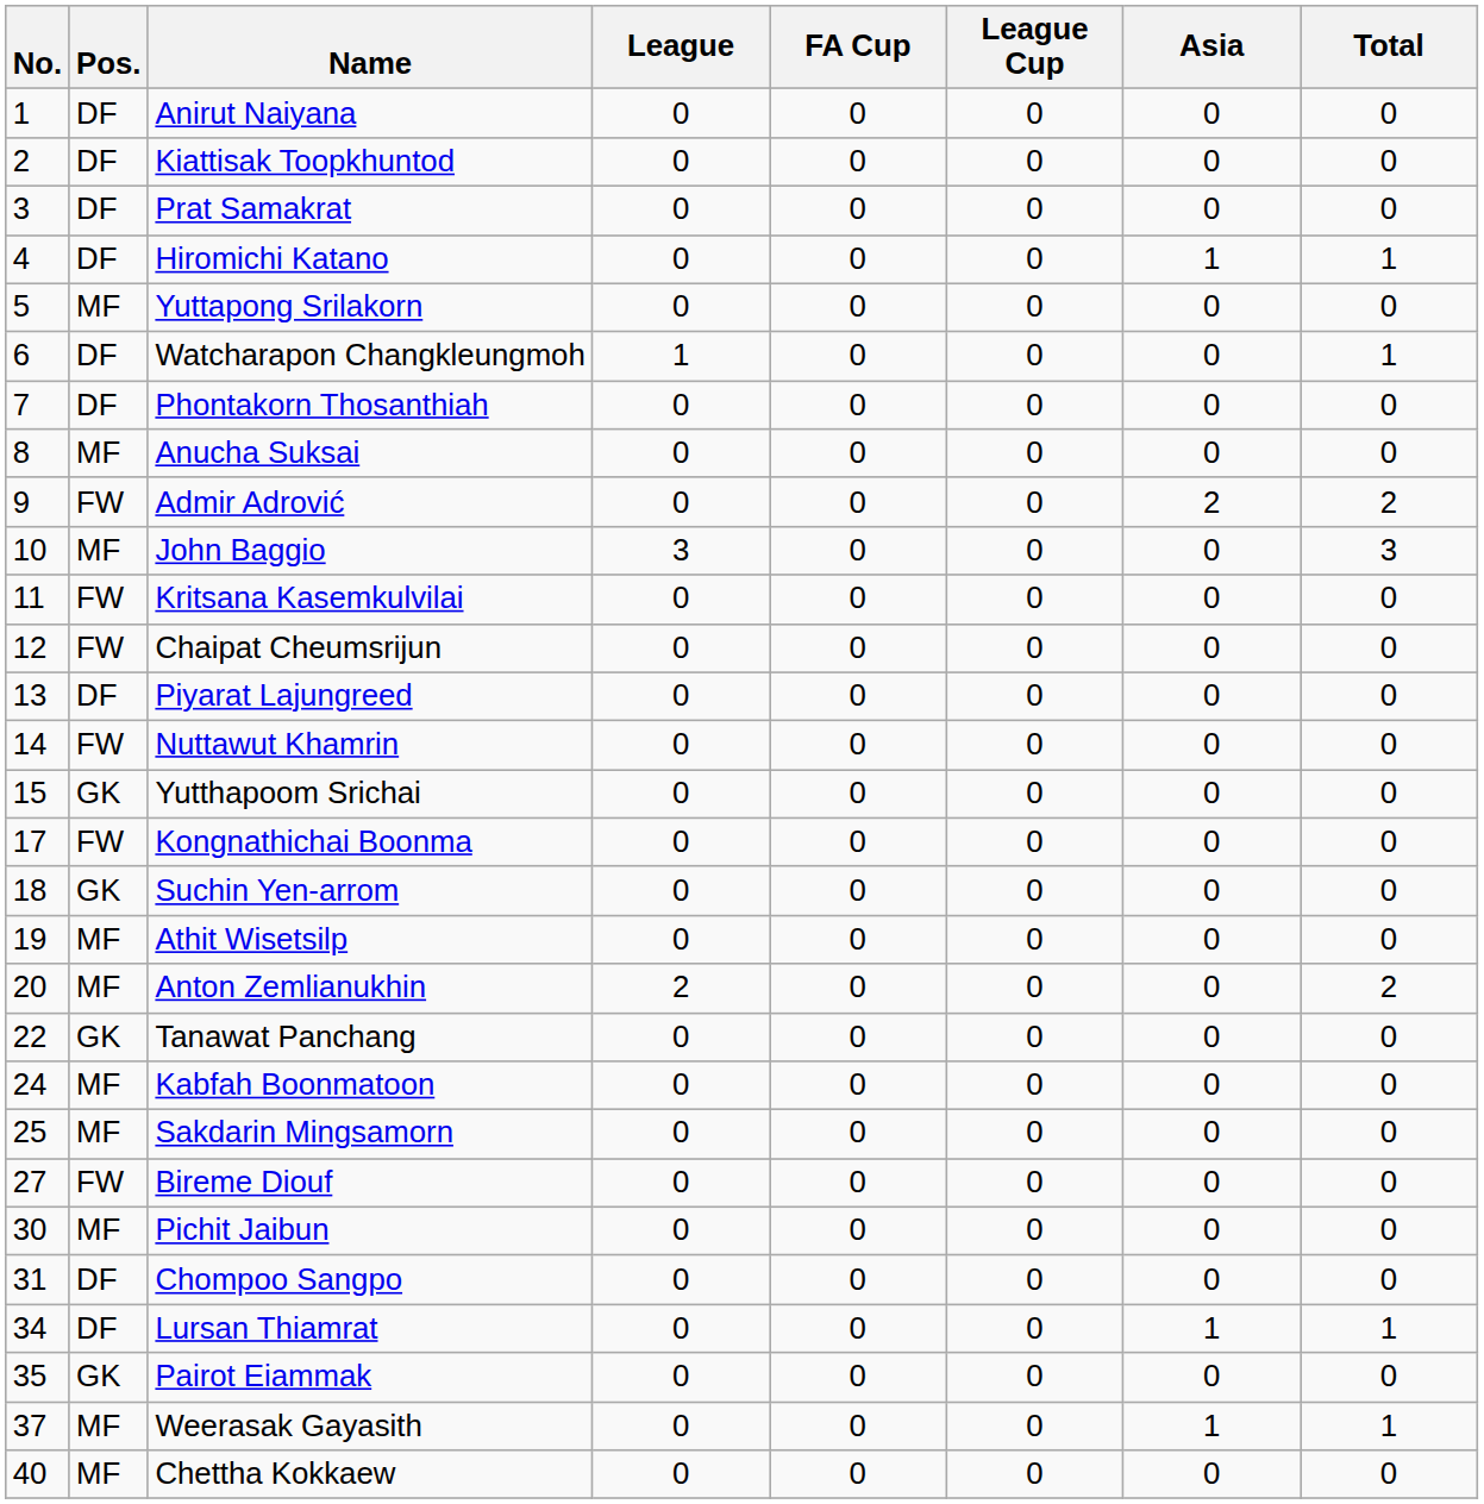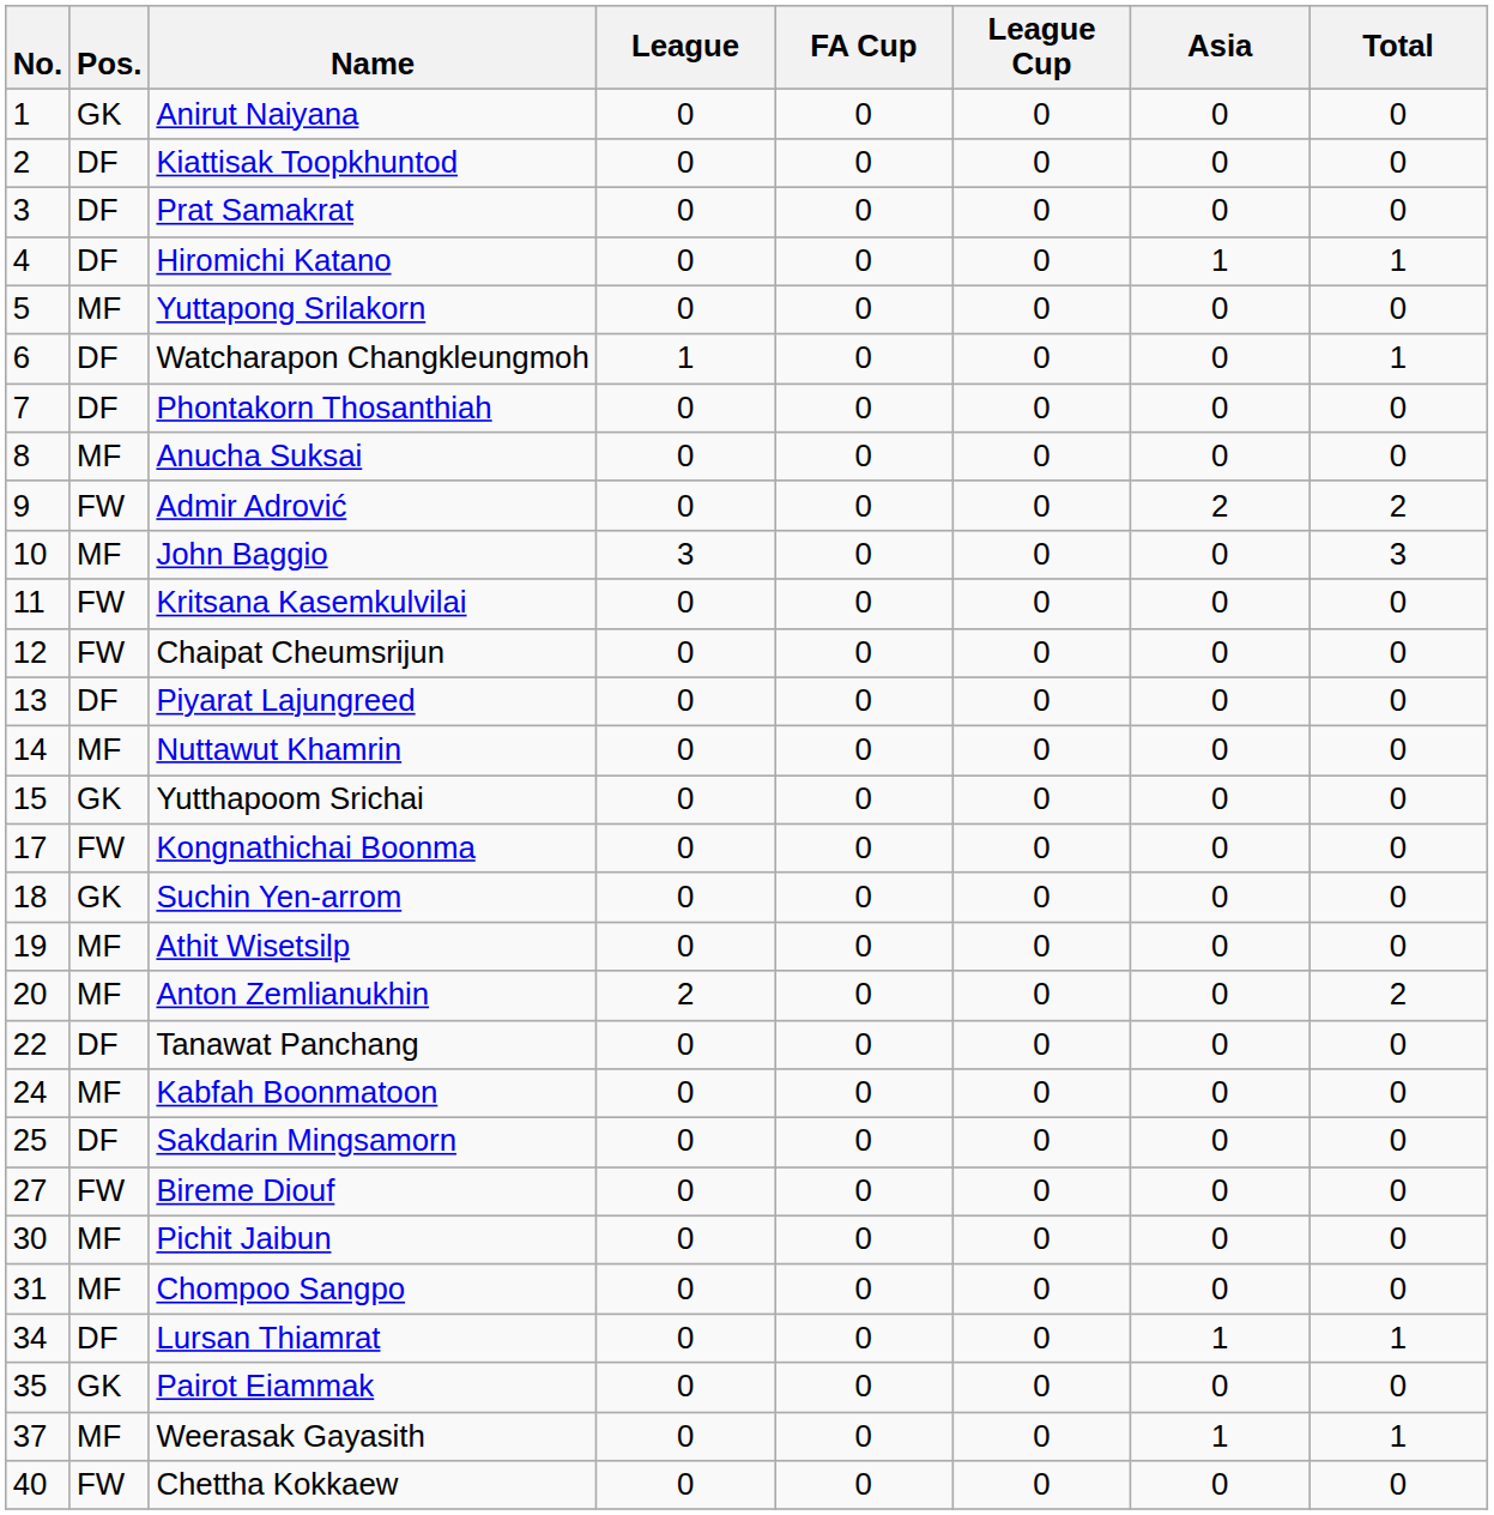 <table class="wikitable" style="text-align:center">
 <tr>
 <th rowspan="1" valign="bottom">No.</th>
 <th rowspan="1" valign="bottom">Pos.</th>
 <th rowspan="1" valign="bottom">Name</th>
 <th rowspan="1" width="85">League</th>
 <th rowspan="1" width="85">FA Cup</th>
 <th rowspan="1" width="85">League Cup</th>
 <th rowspan="1" width="85">Asia</th>
 <th rowspan="1" width="85">Total</th>
 </tr>
 <tr>
 <td align="left">1</td>
-<td align="left">DF</td>
+<td align="left">GK</td>
 <td align="left"> <a href='#'>Anirut Naiyana</a></td>
 <td>0</td>
 <td>0</td>
 <td>0</td>
 <td>0</td>
 <td>0</td>
 </tr>
 <tr>
 <td align="left">2</td>
 <td align="left">DF</td>
 <td align="left"> <a href='#'>Kiattisak Toopkhuntod</a></td>
 <td>0</td>
 <td>0</td>
 <td>0</td>
 <td>0</td>
 <td>0</td>
 </tr>
 <tr>
 <td align="left">3</td>
 <td align="left">DF</td>
 <td align="left"> <a href='#'>Prat Samakrat</a></td>
 <td>0</td>
 <td>0</td>
 <td>0</td>
 <td>0</td>
 <td>0</td>
 </tr>
 <tr>
 <td align="left">4</td>
 <td align="left">DF</td>
 <td align="left"> <a href='#'>Hiromichi Katano</a></td>
 <td>0</td>
 <td>0</td>
 <td>0</td>
 <td>1</td>
 <td>1</td>
 </tr>
 <tr>
 <td align="left">5</td>
 <td align="left">MF</td>
 <td align="left"> <a href='#'>Yuttapong Srilakorn</a></td>
 <td>0</td>
 <td>0</td>
 <td>0</td>
 <td>0</td>
 <td>0</td>
 </tr>
 <tr>
 <td align="left">6</td>
 <td align="left">DF</td>
 <td align="left"> Watcharapon Changkleungmoh</td>
 <td>1</td>
 <td>0</td>
 <td>0</td>
 <td>0</td>
 <td>1</td>
 </tr>
 <tr>
 <td align="left">7</td>
 <td align="left">DF</td>
 <td align="left"> <a href='#'>Phontakorn Thosanthiah</a></td>
 <td>0</td>
 <td>0</td>
 <td>0</td>
 <td>0</td>
 <td>0</td>
 </tr>
 <tr>
 <td align="left">8</td>
 <td align="left">MF</td>
 <td align="left"> <a href='#'>Anucha Suksai</a></td>
 <td>0</td>
 <td>0</td>
 <td>0</td>
 <td>0</td>
 <td>0</td>
 </tr>
 <tr>
 <td align="left">9</td>
 <td align="left">FW</td>
 <td align="left"> <a href='#'>Admir Adrović</a></td>
 <td>0</td>
 <td>0</td>
 <td>0</td>
 <td>2</td>
 <td>2</td>
 </tr>
 <tr>
 <td align="left">10</td>
 <td align="left">MF</td>
 <td align="left"> <a href='#'>John Baggio</a></td>
 <td>3</td>
 <td>0</td>
 <td>0</td>
 <td>0</td>
 <td>3</td>
 </tr>
 <tr>
 <td align="left">11</td>
 <td align="left">FW</td>
 <td align="left"> <a href='#'>Kritsana Kasemkulvilai</a></td>
 <td>0</td>
 <td>0</td>
 <td>0</td>
 <td>0</td>
 <td>0</td>
 </tr>
 <tr>
 <td align="left">12</td>
 <td align="left">FW</td>
 <td align="left"> Chaipat Cheumsrijun</td>
 <td>0</td>
 <td>0</td>
 <td>0</td>
 <td>0</td>
 <td>0</td>
 </tr>
 <tr>
 <td align="left">13</td>
 <td align="left">DF</td>
 <td align="left"> <a href='#'>Piyarat Lajungreed</a></td>
 <td>0</td>
 <td>0</td>
 <td>0</td>
 <td>0</td>
 <td>0</td>
 </tr>
 <tr>
 <td align="left">14</td>
-<td align="left">FW</td>
+<td align="left">MF</td>
 <td align="left"> <a href='#'>Nuttawut Khamrin</a></td>
 <td>0</td>
 <td>0</td>
 <td>0</td>
 <td>0</td>
 <td>0</td>
 </tr>
 <tr>
 <td align="left">15</td>
 <td align="left">GK</td>
 <td align="left"> Yutthapoom Srichai</td>
 <td>0</td>
 <td>0</td>
 <td>0</td>
 <td>0</td>
 <td>0</td>
 </tr>
 <tr>
 <td align="left">17</td>
 <td align="left">FW</td>
 <td align="left"> <a href='#'>Kongnathichai Boonma</a></td>
 <td>0</td>
 <td>0</td>
 <td>0</td>
 <td>0</td>
 <td>0</td>
 </tr>
 <tr>
 <td align="left">18</td>
 <td align="left">GK</td>
 <td align="left"> <a href='#'>Suchin Yen-arrom</a></td>
 <td>0</td>
 <td>0</td>
 <td>0</td>
 <td>0</td>
 <td>0</td>
 </tr>
 <tr>
 <td align="left">19</td>
 <td align="left">MF</td>
 <td align="left"> <a href='#'>Athit Wisetsilp</a></td>
 <td>0</td>
 <td>0</td>
 <td>0</td>
 <td>0</td>
 <td>0</td>
 </tr>
 <tr>
 <td align="left">20</td>
 <td align="left">MF</td>
 <td align="left"> <a href='#'>Anton Zemlianukhin</a></td>
 <td>2</td>
 <td>0</td>
 <td>0</td>
 <td>0</td>
 <td>2</td>
 </tr>
 <tr>
 <td align="left">22</td>
-<td align="left">GK</td>
+<td align="left">DF</td>
 <td align="left"> Tanawat Panchang</td>
 <td>0</td>
 <td>0</td>
 <td>0</td>
 <td>0</td>
 <td>0</td>
 </tr>
 <tr>
 <td align="left">24</td>
 <td align="left">MF</td>
 <td align="left"> <a href='#'>Kabfah Boonmatoon</a></td>
 <td>0</td>
 <td>0</td>
 <td>0</td>
 <td>0</td>
 <td>0</td>
 </tr>
 <tr>
 <td align="left">25</td>
-<td align="left">MF</td>
+<td align="left">DF</td>
 <td align="left"> <a href='#'>Sakdarin Mingsamorn</a></td>
 <td>0</td>
 <td>0</td>
 <td>0</td>
 <td>0</td>
 <td>0</td>
 </tr>
 <tr>
 <td align="left">27</td>
 <td align="left">FW</td>
 <td align="left"> <a href='#'>Bireme Diouf</a></td>
 <td>0</td>
 <td>0</td>
 <td>0</td>
 <td>0</td>
 <td>0</td>
 </tr>
 <tr>
 <td align="left">30</td>
 <td align="left">MF</td>
 <td align="left"> <a href='#'>Pichit Jaibun</a></td>
 <td>0</td>
 <td>0</td>
 <td>0</td>
 <td>0</td>
 <td>0</td>
 </tr>
 <tr>
 <td align="left">31</td>
-<td align="left">DF</td>
+<td align="left">MF</td>
 <td align="left"> <a href='#'>Chompoo Sangpo</a></td>
 <td>0</td>
 <td>0</td>
 <td>0</td>
 <td>0</td>
 <td>0</td>
 </tr>
 <tr>
 <td align="left">34</td>
 <td align="left">DF</td>
 <td align="left"> <a href='#'>Lursan Thiamrat</a></td>
 <td>0</td>
 <td>0</td>
 <td>0</td>
 <td>1</td>
 <td>1</td>
 </tr>
 <tr>
 <td align="left">35</td>
 <td align="left">GK</td>
 <td align="left"> <a href='#'>Pairot Eiammak</a></td>
 <td>0</td>
 <td>0</td>
 <td>0</td>
 <td>0</td>
 <td>0</td>
 </tr>
 <tr>
 <td align="left">37</td>
 <td align="left">MF</td>
 <td align="left"> Weerasak Gayasith</td>
 <td>0</td>
 <td>0</td>
 <td>0</td>
 <td>1</td>
 <td>1</td>
 </tr>
 <tr>
 <td align="left">40</td>
-<td align="left">MF</td>
+<td align="left">FW</td>
 <td align="left"> Chettha Kokkaew</td>
 <td>0</td>
 <td>0</td>
 <td>0</td>
 <td>0</td>
 <td>0</td>
 </tr>
 </table>
